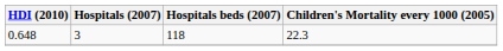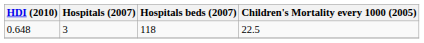 <table class="wikitable" border="1">
 <tr>
 <th><a href='#'>HDI</a> (2010)</th>
 <th>Hospitals (2007)</th>
 <th>Hospitals beds (2007)</th>
 <th>Children's Mortality every 1000 (2005)</th>
 </tr>
 <tr>
 <td>0.648</td>
 <td>3</td>
 <td>118</td>
-<td>22.3</td>
+<td>22.5</td>
 </tr>
 <tr>
 </tr>
 </table>
